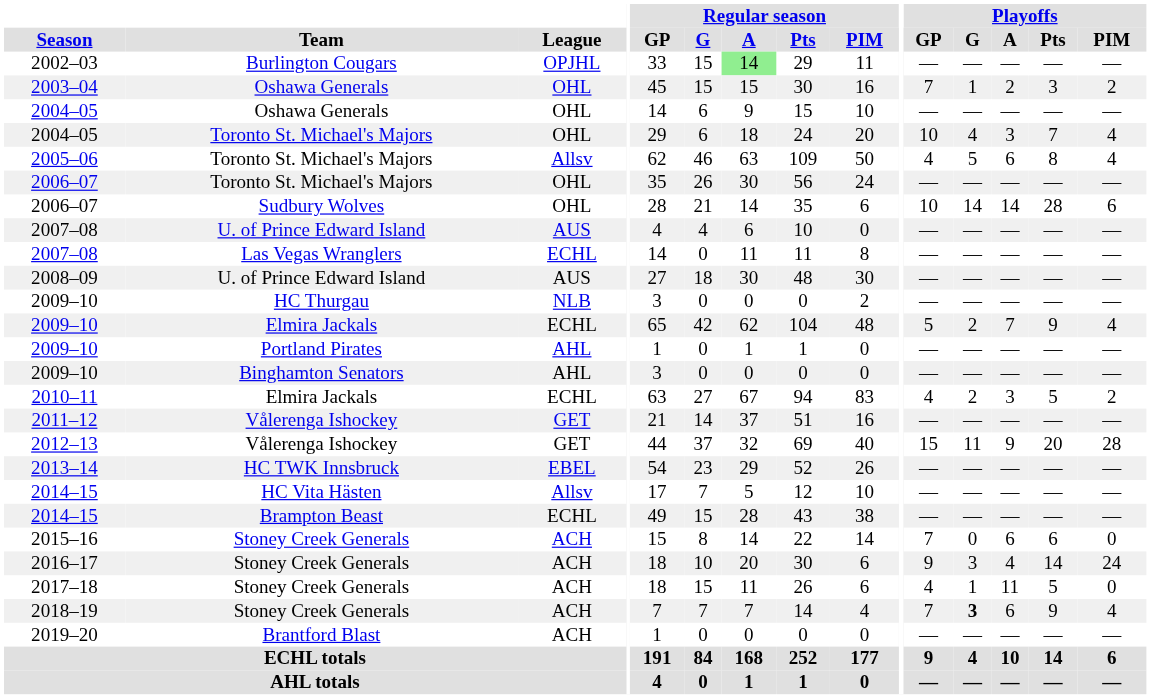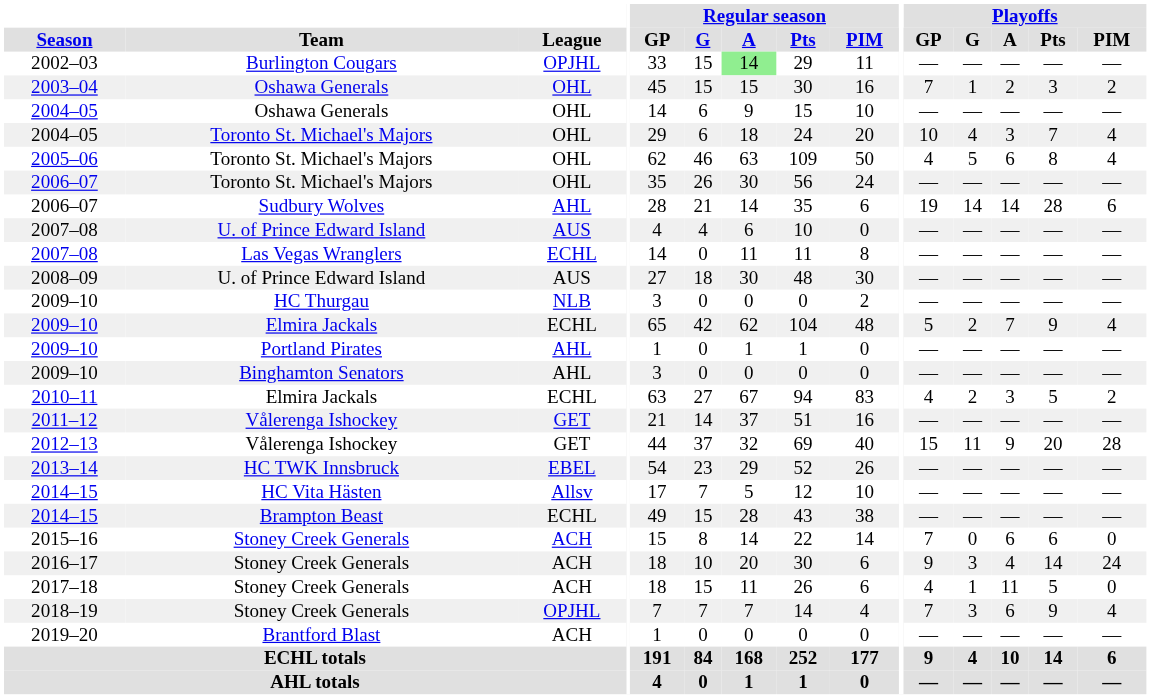 <table border="0" cellpadding="1" cellspacing="0" style="text-align:center; width:60em">
 <tr bgcolor="#e0e0e0">
 <th colspan="3" bgcolor="#ffffff"></th>
 <th rowspan="99" bgcolor="#ffffff"></th>
 <th colspan="5"><a href='#'>Regular season</a></th>
 <th rowspan="99" bgcolor="#ffffff"></th>
 <th colspan="5"><a href='#'>Playoffs</a></th>
 </tr>
 <tr bgcolor="#e0e0e0">
 <th><a href='#'>Season</a></th>
 <th>Team</th>
 <th>League</th>
 <th>GP</th>
 <th><a href='#'>G</a></th>
 <th><a href='#'>A</a></th>
 <th><a href='#'>Pts</a></th>
 <th><a href='#'>PIM</a></th>
 <th>GP</th>
 <th>G</th>
 <th>A</th>
 <th>Pts</th>
 <th>PIM</th>
 </tr>
 <tr ALIGN="center">
 <td ALIGN="center">2002–03</td>
 <td ALIGN="center"><a href='#'>Burlington Cougars</a></td>
 <td ALIGN="center"><a href='#'>OPJHL</a></td>
 <td ALIGN="center">33</td>
 <td ALIGN="center">15</td>
 <td ALIGN="center" style="background: lightgreen;">14</td>
 <td ALIGN="center">29</td>
 <td ALIGN="center">11</td>
 <td ALIGN="center">—</td>
 <td ALIGN="center">—</td>
 <td ALIGN="center">—</td>
 <td ALIGN="center">—</td>
 <td ALIGN="center">—</td>
 </tr>
 <tr ALIGN="center" bgcolor="#f0f0f0">
 <td ALIGN="center"><a href='#'>2003–04</a></td>
 <td ALIGN="center"><a href='#'>Oshawa Generals</a></td>
 <td ALIGN="center"><a href='#'>OHL</a></td>
 <td ALIGN="center">45</td>
 <td ALIGN="center">15</td>
 <td ALIGN="center">15</td>
 <td ALIGN="center">30</td>
 <td ALIGN="center">16</td>
 <td ALIGN="center">7</td>
 <td ALIGN="center">1</td>
 <td ALIGN="center">2</td>
 <td ALIGN="center">3</td>
 <td ALIGN="center">2</td>
 </tr>
 <tr ALIGN="center">
 <td ALIGN="center"><a href='#'>2004–05</a></td>
 <td ALIGN="center">Oshawa Generals</td>
 <td ALIGN="center">OHL</td>
 <td ALIGN="center">14</td>
 <td ALIGN="center">6</td>
 <td ALIGN="center">9</td>
 <td ALIGN="center">15</td>
 <td ALIGN="center">10</td>
 <td ALIGN="center">—</td>
 <td ALIGN="center">—</td>
 <td ALIGN="center">—</td>
 <td ALIGN="center">—</td>
 <td ALIGN="center">—</td>
 </tr>
 <tr ALIGN="center" bgcolor="#f0f0f0">
 <td ALIGN="center">2004–05</td>
 <td ALIGN="center"><a href='#'>Toronto St. Michael's Majors</a></td>
 <td ALIGN="center">OHL</td>
 <td ALIGN="center">29</td>
 <td ALIGN="center">6</td>
 <td ALIGN="center">18</td>
 <td ALIGN="center">24</td>
 <td ALIGN="center">20</td>
 <td ALIGN="center">10</td>
 <td ALIGN="center">4</td>
 <td ALIGN="center">3</td>
 <td ALIGN="center">7</td>
 <td ALIGN="center">4</td>
 </tr>
 <tr ALIGN="center">
 <td ALIGN="center"><a href='#'>2005–06</a></td>
 <td ALIGN="center">Toronto St. Michael's Majors</td>
-<td ALIGN="center"><a href='#'>Allsv</a></td>
+<td ALIGN="center">OHL</td>
 <td ALIGN="center">62</td>
 <td ALIGN="center">46</td>
 <td ALIGN="center">63</td>
 <td ALIGN="center">109</td>
 <td ALIGN="center">50</td>
 <td ALIGN="center">4</td>
 <td ALIGN="center">5</td>
 <td ALIGN="center">6</td>
 <td ALIGN="center">8</td>
 <td ALIGN="center">4</td>
 </tr>
 <tr ALIGN="center" bgcolor="#f0f0f0">
 <td ALIGN="center"><a href='#'>2006–07</a></td>
 <td ALIGN="center">Toronto St. Michael's Majors</td>
 <td ALIGN="center">OHL</td>
 <td ALIGN="center">35</td>
 <td ALIGN="center">26</td>
 <td ALIGN="center">30</td>
 <td ALIGN="center">56</td>
 <td ALIGN="center">24</td>
 <td ALIGN="center">—</td>
 <td ALIGN="center">—</td>
 <td ALIGN="center">—</td>
 <td ALIGN="center">—</td>
 <td ALIGN="center">—</td>
 </tr>
 <tr ALIGN="center">
 <td ALIGN="center">2006–07</td>
 <td ALIGN="center"><a href='#'>Sudbury Wolves</a></td>
-<td ALIGN="center">OHL</td>
+<td ALIGN="center"><a href='#'>AHL</a></td>
 <td ALIGN="center">28</td>
 <td ALIGN="center">21</td>
 <td ALIGN="center">14</td>
 <td ALIGN="center">35</td>
 <td ALIGN="center">6</td>
-<td ALIGN="center">10</td>
+<td ALIGN="center">19</td>
 <td ALIGN="center">14</td>
 <td ALIGN="center">14</td>
 <td ALIGN="center">28</td>
 <td ALIGN="center">6</td>
 </tr>
 <tr ALIGN="center" bgcolor="#f0f0f0">
 <td ALIGN="center">2007–08</td>
 <td ALIGN="center"><a href='#'>U. of Prince Edward Island</a></td>
 <td ALIGN="center"><a href='#'>AUS</a></td>
 <td ALIGN="center">4</td>
 <td ALIGN="center">4</td>
 <td ALIGN="center">6</td>
 <td ALIGN="center">10</td>
 <td ALIGN="center">0</td>
 <td ALIGN="center">—</td>
 <td ALIGN="center">—</td>
 <td ALIGN="center">—</td>
 <td ALIGN="center">—</td>
 <td ALIGN="center">—</td>
 </tr>
 <tr ALIGN="center">
 <td ALIGN="center"><a href='#'>2007–08</a></td>
 <td ALIGN="center"><a href='#'>Las Vegas Wranglers</a></td>
 <td ALIGN="center"><a href='#'>ECHL</a></td>
 <td ALIGN="center">14</td>
 <td ALIGN="center">0</td>
 <td ALIGN="center">11</td>
 <td ALIGN="center">11</td>
 <td ALIGN="center">8</td>
 <td ALIGN="center">—</td>
 <td ALIGN="center">—</td>
 <td ALIGN="center">—</td>
 <td ALIGN="center">—</td>
 <td ALIGN="center">—</td>
 </tr>
 <tr ALIGN="center" bgcolor="#f0f0f0">
 <td ALIGN="center">2008–09</td>
 <td ALIGN="center">U. of Prince Edward Island</td>
 <td ALIGN="center">AUS</td>
 <td ALIGN="center">27</td>
 <td ALIGN="center">18</td>
 <td ALIGN="center">30</td>
 <td ALIGN="center">48</td>
 <td ALIGN="center">30</td>
 <td ALIGN="center">—</td>
 <td ALIGN="center">—</td>
 <td ALIGN="center">—</td>
 <td ALIGN="center">—</td>
 <td ALIGN="center">—</td>
 </tr>
 <tr ALIGN="center">
 <td ALIGN="center">2009–10</td>
 <td ALIGN="center"><a href='#'>HC Thurgau</a></td>
 <td ALIGN="center"><a href='#'>NLB</a></td>
 <td ALIGN="center">3</td>
 <td ALIGN="center">0</td>
 <td ALIGN="center">0</td>
 <td ALIGN="center">0</td>
 <td ALIGN="center">2</td>
 <td ALIGN="center">—</td>
 <td ALIGN="center">—</td>
 <td ALIGN="center">—</td>
 <td ALIGN="center">—</td>
 <td ALIGN="center">—</td>
 </tr>
 <tr ALIGN="center" bgcolor="#f0f0f0">
 <td ALIGN="center"><a href='#'>2009–10</a></td>
 <td ALIGN="center"><a href='#'>Elmira Jackals</a></td>
 <td ALIGN="center">ECHL</td>
 <td ALIGN="center">65</td>
 <td ALIGN="center">42</td>
 <td ALIGN="center">62</td>
 <td ALIGN="center">104</td>
 <td ALIGN="center">48</td>
 <td ALIGN="center">5</td>
 <td ALIGN="center">2</td>
 <td ALIGN="center">7</td>
 <td ALIGN="center">9</td>
 <td ALIGN="center">4</td>
 </tr>
 <tr ALIGN="center">
 <td ALIGN="center"><a href='#'>2009–10</a></td>
 <td ALIGN="center"><a href='#'>Portland Pirates</a></td>
 <td ALIGN="center"><a href='#'>AHL</a></td>
 <td ALIGN="center">1</td>
 <td ALIGN="center">0</td>
 <td ALIGN="center">1</td>
 <td ALIGN="center">1</td>
 <td ALIGN="center">0</td>
 <td ALIGN="center">—</td>
 <td ALIGN="center">—</td>
 <td ALIGN="center">—</td>
 <td ALIGN="center">—</td>
 <td ALIGN="center">—</td>
 </tr>
 <tr ALIGN="center" bgcolor="#f0f0f0">
 <td ALIGN="center">2009–10</td>
 <td ALIGN="center"><a href='#'>Binghamton Senators</a></td>
 <td ALIGN="center">AHL</td>
 <td ALIGN="center">3</td>
 <td ALIGN="center">0</td>
 <td ALIGN="center">0</td>
 <td ALIGN="center">0</td>
 <td ALIGN="center">0</td>
 <td ALIGN="center">—</td>
 <td ALIGN="center">—</td>
 <td ALIGN="center">—</td>
 <td ALIGN="center">—</td>
 <td ALIGN="center">—</td>
 </tr>
 <tr ALIGN="center">
 <td ALIGN="center"><a href='#'>2010–11</a></td>
 <td ALIGN="center">Elmira Jackals</td>
 <td ALIGN="center">ECHL</td>
 <td ALIGN="center">63</td>
 <td ALIGN="center">27</td>
 <td ALIGN="center">67</td>
 <td ALIGN="center">94</td>
 <td ALIGN="center">83</td>
 <td ALIGN="center">4</td>
 <td ALIGN="center">2</td>
 <td ALIGN="center">3</td>
 <td ALIGN="center">5</td>
 <td ALIGN="center">2</td>
 </tr>
 <tr ALIGN="center" bgcolor="#f0f0f0">
 <td ALIGN="center"><a href='#'>2011–12</a></td>
 <td ALIGN="center"><a href='#'>Vålerenga Ishockey</a></td>
 <td ALIGN="center"><a href='#'>GET</a></td>
 <td ALIGN="center">21</td>
 <td ALIGN="center">14</td>
 <td ALIGN="center">37</td>
 <td ALIGN="center">51</td>
 <td ALIGN="center">16</td>
 <td ALIGN="center">—</td>
 <td ALIGN="center">—</td>
 <td ALIGN="center">—</td>
 <td ALIGN="center">—</td>
 <td ALIGN="center">—</td>
 </tr>
 <tr ALIGN="center">
 <td ALIGN="center"><a href='#'>2012–13</a></td>
 <td ALIGN="center">Vålerenga Ishockey</td>
 <td ALIGN="center">GET</td>
 <td ALIGN="center">44</td>
 <td ALIGN="center">37</td>
 <td ALIGN="center">32</td>
 <td ALIGN="center">69</td>
 <td ALIGN="center">40</td>
 <td ALIGN="center">15</td>
 <td ALIGN="center">11</td>
 <td ALIGN="center">9</td>
 <td ALIGN="center">20</td>
 <td ALIGN="center">28</td>
 </tr>
 <tr ALIGN="center" bgcolor="#f0f0f0">
 <td ALIGN="center"><a href='#'>2013–14</a></td>
 <td ALIGN="center"><a href='#'>HC TWK Innsbruck</a></td>
 <td ALIGN="center"><a href='#'>EBEL</a></td>
 <td ALIGN="center">54</td>
 <td ALIGN="center">23</td>
 <td ALIGN="center">29</td>
 <td ALIGN="center">52</td>
 <td ALIGN="center">26</td>
 <td ALIGN="center">—</td>
 <td ALIGN="center">—</td>
 <td ALIGN="center">—</td>
 <td ALIGN="center">—</td>
 <td ALIGN="center">—</td>
 </tr>
 <tr ALIGN="center">
 <td ALIGN="center"><a href='#'>2014–15</a></td>
 <td ALIGN="center"><a href='#'>HC Vita Hästen</a></td>
 <td ALIGN="center"><a href='#'>Allsv</a></td>
 <td ALIGN="center">17</td>
 <td ALIGN="center">7</td>
 <td ALIGN="center">5</td>
 <td ALIGN="center">12</td>
 <td ALIGN="center">10</td>
 <td ALIGN="center">—</td>
 <td ALIGN="center">—</td>
 <td ALIGN="center">—</td>
 <td ALIGN="center">—</td>
 <td ALIGN="center">—</td>
 </tr>
 <tr ALIGN="center" bgcolor="#f0f0f0">
 <td ALIGN="center"><a href='#'>2014–15</a></td>
 <td ALIGN="center"><a href='#'>Brampton Beast</a></td>
 <td ALIGN="center">ECHL</td>
 <td ALIGN="center">49</td>
 <td ALIGN="center">15</td>
 <td ALIGN="center">28</td>
 <td ALIGN="center">43</td>
 <td ALIGN="center">38</td>
 <td ALIGN="center">—</td>
 <td ALIGN="center">—</td>
 <td ALIGN="center">—</td>
 <td ALIGN="center">—</td>
 <td ALIGN="center">—</td>
 </tr>
 <tr ALIGN="center">
 <td ALIGN="center">2015–16</td>
 <td ALIGN="center"><a href='#'>Stoney Creek Generals</a></td>
 <td ALIGN="center"><a href='#'>ACH</a></td>
 <td ALIGN="center">15</td>
 <td ALIGN="center">8</td>
 <td ALIGN="center">14</td>
 <td ALIGN="center">22</td>
 <td ALIGN="center">14</td>
 <td ALIGN="center">7</td>
 <td ALIGN="center">0</td>
 <td ALIGN="center">6</td>
 <td ALIGN="center">6</td>
 <td ALIGN="center">0</td>
 </tr>
 <tr ALIGN="center" bgcolor="#f0f0f0">
 <td ALIGN="center">2016–17</td>
 <td ALIGN="center">Stoney Creek Generals</td>
 <td ALIGN="center">ACH</td>
 <td ALIGN="center">18</td>
 <td ALIGN="center">10</td>
 <td ALIGN="center">20</td>
 <td ALIGN="center">30</td>
 <td ALIGN="center">6</td>
 <td ALIGN="center">9</td>
 <td ALIGN="center">3</td>
 <td ALIGN="center">4</td>
 <td ALIGN="center">14</td>
 <td ALIGN="center">24</td>
 </tr>
 <tr ALIGN="center">
 <td ALIGN="center">2017–18</td>
 <td ALIGN="center">Stoney Creek Generals</td>
 <td ALIGN="center">ACH</td>
 <td ALIGN="center">18</td>
 <td ALIGN="center">15</td>
 <td ALIGN="center">11</td>
 <td ALIGN="center">26</td>
 <td ALIGN="center">6</td>
 <td ALIGN="center">4</td>
 <td ALIGN="center">1</td>
 <td ALIGN="center">11</td>
 <td ALIGN="center">5</td>
 <td ALIGN="center">0</td>
 </tr>
 <tr ALIGN="center" bgcolor="#f0f0f0">
 <td ALIGN="center">2018–19</td>
 <td ALIGN="center">Stoney Creek Generals</td>
-<td ALIGN="center">ACH</td>
+<td ALIGN="center"><a href='#'>OPJHL</a></td>
 <td ALIGN="center">7</td>
 <td ALIGN="center">7</td>
 <td ALIGN="center">7</td>
 <td ALIGN="center">14</td>
 <td ALIGN="center">4</td>
 <td ALIGN="center">7</td>
-<td ALIGN="center"><strong>3</strong></td>
+<td ALIGN="center">3</td>
 <td ALIGN="center">6</td>
 <td ALIGN="center">9</td>
 <td ALIGN="center">4</td>
 </tr>
 <tr ALIGN="center">
 <td ALIGN="center">2019–20</td>
 <td ALIGN="center"><a href='#'>Brantford Blast</a></td>
 <td ALIGN="center">ACH</td>
 <td ALIGN="center">1</td>
 <td ALIGN="center">0</td>
 <td ALIGN="center">0</td>
 <td ALIGN="center">0</td>
 <td ALIGN="center">0</td>
 <td ALIGN="center">—</td>
 <td ALIGN="center">—</td>
 <td ALIGN="center">—</td>
 <td ALIGN="center">—</td>
 <td ALIGN="center">—</td>
 </tr>
 <tr bgcolor="#e0e0e0">
 <th colspan="3">ECHL totals</th>
 <th>191</th>
 <th>84</th>
 <th>168</th>
 <th>252</th>
 <th>177</th>
 <th>9</th>
 <th>4</th>
 <th>10</th>
 <th>14</th>
 <th>6</th>
 </tr>
 <tr bgcolor="#e0e0e0">
 <th colspan="3">AHL totals</th>
 <th>4</th>
 <th>0</th>
 <th>1</th>
 <th>1</th>
 <th>0</th>
 <th>—</th>
 <th>—</th>
 <th>—</th>
 <th>—</th>
 <th>—</th>
 </tr>
 </table>
